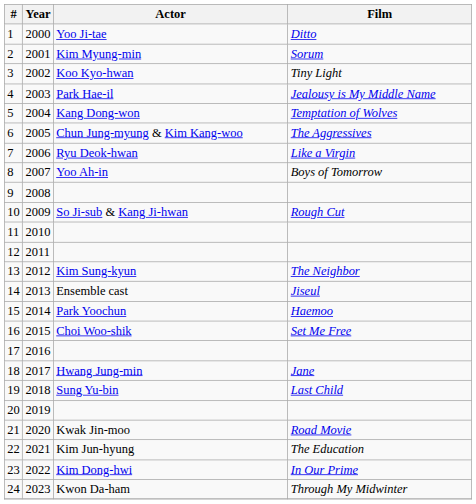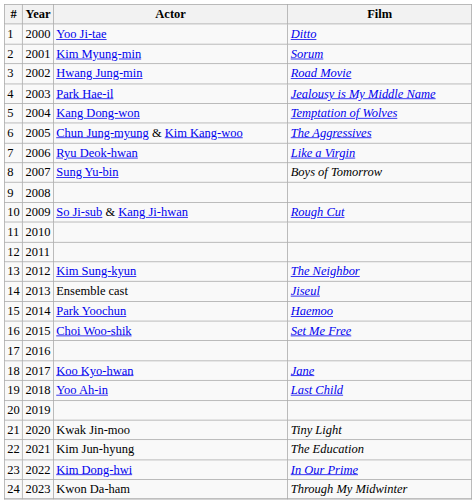 <table class="wikitable" style="width:600px">
 <tr>
 <th width=10>#</th>
 <th width=10>Year</th>
 <th>Actor</th>
 <th>Film</th>
 </tr>
 <tr>
 <td>1</td>
 <td>2000</td>
 <td><a href='#'>Yoo Ji-tae</a></td>
 <td><em><a href='#'>Ditto</a></em></td>
 </tr>
 <tr>
 <td>2</td>
 <td>2001</td>
 <td><a href='#'>Kim Myung-min</a></td>
 <td><em><a href='#'>Sorum</a></em></td>
 </tr>
 <tr>
 <td>3</td>
 <td>2002</td>
-<td><a href='#'>Koo Kyo-hwan</a></td>
-<td><em>Tiny Light</em></td>
+<td><a href='#'>Hwang Jung-min</a></td>
+<td><em><a href='#'>Road Movie</a></em></td>
 </tr>
 <tr>
 <td>4</td>
 <td>2003</td>
 <td><a href='#'>Park Hae-il</a></td>
 <td><em><a href='#'>Jealousy is My Middle Name</a></em></td>
 </tr>
 <tr>
 <td>5</td>
 <td>2004</td>
 <td><a href='#'>Kang Dong-won</a></td>
 <td><em><a href='#'>Temptation of Wolves</a></em></td>
 </tr>
 <tr>
 <td>6</td>
 <td>2005</td>
 <td><a href='#'>Chun Jung-myung</a> & <a href='#'>Kim Kang-woo</a></td>
 <td><em><a href='#'>The Aggressives</a></em></td>
 </tr>
 <tr>
 <td>7</td>
 <td>2006</td>
 <td><a href='#'>Ryu Deok-hwan</a></td>
 <td><em><a href='#'>Like a Virgin</a></em></td>
 </tr>
 <tr>
 <td>8</td>
 <td>2007</td>
-<td><a href='#'>Yoo Ah-in</a></td>
+<td><a href='#'>Sung Yu-bin</a></td>
 <td><em>Boys of Tomorrow</em></td>
 </tr>
 <tr>
 <td>9</td>
 <td>2008</td>
 <td></td>
 <td></td>
 </tr>
 <tr>
 <td>10</td>
 <td>2009</td>
 <td><a href='#'>So Ji-sub</a> & <a href='#'>Kang Ji-hwan</a></td>
 <td><em><a href='#'>Rough Cut</a></em></td>
 </tr>
 <tr>
 <td>11</td>
 <td>2010</td>
 <td></td>
 <td></td>
 </tr>
 <tr>
 <td>12</td>
 <td>2011</td>
 <td></td>
 <td></td>
 </tr>
 <tr>
 <td>13</td>
 <td>2012</td>
 <td><a href='#'>Kim Sung-kyun</a></td>
 <td><em><a href='#'>The Neighbor</a></em></td>
 </tr>
 <tr>
 <td>14</td>
 <td>2013</td>
 <td>Ensemble cast</td>
 <td><em><a href='#'>Jiseul</a></em></td>
 </tr>
 <tr>
 <td>15</td>
 <td>2014</td>
 <td><a href='#'>Park Yoochun</a></td>
 <td><em><a href='#'>Haemoo</a></em></td>
 </tr>
 <tr>
 <td>16</td>
 <td>2015</td>
 <td><a href='#'>Choi Woo-shik</a></td>
 <td><em><a href='#'>Set Me Free</a></em></td>
 </tr>
 <tr>
 <td>17</td>
 <td>2016</td>
 <td></td>
 <td></td>
 </tr>
 <tr>
 <td>18</td>
 <td>2017</td>
-<td><a href='#'>Hwang Jung-min</a></td>
+<td><a href='#'>Koo Kyo-hwan</a></td>
 <td><em><a href='#'>Jane</a></em></td>
 </tr>
 <tr>
 <td>19</td>
 <td>2018</td>
-<td><a href='#'>Sung Yu-bin</a></td>
+<td><a href='#'>Yoo Ah-in</a></td>
 <td><em><a href='#'>Last Child</a></em></td>
 </tr>
 <tr>
 <td>20</td>
 <td>2019</td>
 <td></td>
 <td></td>
 </tr>
 <tr>
 <td>21</td>
 <td>2020</td>
 <td>Kwak Jin-moo</td>
-<td><em><a href='#'>Road Movie</a></em></td>
+<td><em>Tiny Light</em></td>
 </tr>
 <tr>
 <td>22</td>
 <td>2021</td>
 <td>Kim Jun-hyung</td>
 <td><em>The Education</em></td>
 </tr>
 <tr>
 <td>23</td>
 <td>2022</td>
 <td><a href='#'>Kim Dong-hwi</a></td>
 <td><em><a href='#'>In Our Prime</a></em></td>
 </tr>
 <tr>
 <td>24</td>
 <td>2023</td>
 <td>Kwon Da-ham</td>
 <td><em>Through My Midwinter</em></td>
 </tr>
 <tr>
 </tr>
 </table>
